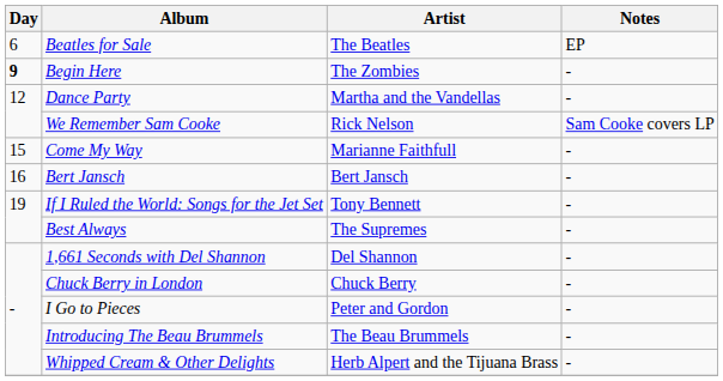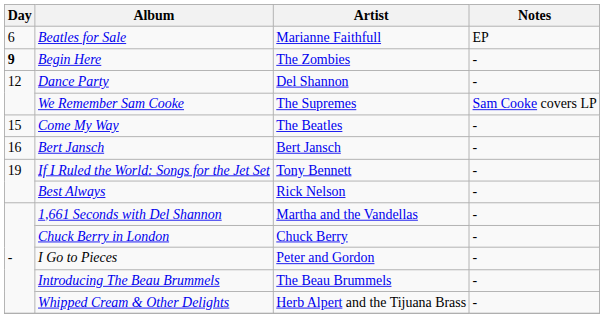 <table class="wikitable">
 <tr>
 <th>Day</th>
 <th>Album</th>
 <th>Artist</th>
 <th>Notes</th>
 </tr>
 <tr>
 <td rowspan="1" valign="top">6</td>
 <td><em><a href='#'>Beatles for Sale</a></em></td>
-<td><a href='#'>The Beatles</a></td>
+<td><a href='#'>Marianne Faithfull</a></td>
 <td>EP</td>
 </tr>
 <tr>
 <td rowspan="1" valign="top"><strong>9</strong></td>
 <td><em><a href='#'>Begin Here</a></em></td>
 <td><a href='#'>The Zombies</a></td>
 <td>-</td>
 </tr>
 <tr>
 <td rowspan="2" valign="top">12</td>
 <td><em><a href='#'>Dance Party</a></em></td>
-<td><a href='#'>Martha and the Vandellas</a></td>
+<td><a href='#'>Del Shannon</a></td>
 <td>-</td>
 </tr>
 <tr>
 <td><em><a href='#'>We Remember Sam Cooke</a></em></td>
-<td><a href='#'>Rick Nelson</a></td>
+<td><a href='#'>The Supremes</a></td>
 <td><a href='#'>Sam Cooke</a> covers LP</td>
 </tr>
 <tr>
 <td rowspan="1" valign="top">15</td>
 <td><em><a href='#'>Come My Way</a></em></td>
-<td><a href='#'>Marianne Faithfull</a></td>
+<td><a href='#'>The Beatles</a></td>
 <td>-</td>
 </tr>
 <tr>
 <td rowspan="1" valign="top">16</td>
 <td><em><a href='#'>Bert Jansch</a></em></td>
 <td><a href='#'>Bert Jansch</a></td>
 <td>-</td>
 </tr>
 <tr>
 <td rowspan="2" valign="top">19</td>
 <td><em><a href='#'>If I Ruled the World: Songs for the Jet Set</a></em></td>
 <td><a href='#'>Tony Bennett</a></td>
 <td>-</td>
 </tr>
 <tr>
 <td><em><a href='#'>Best Always</a></em></td>
-<td><a href='#'>The Supremes</a></td>
+<td><a href='#'>Rick Nelson</a></td>
 <td>-</td>
 </tr>
 <tr>
 <td rowspan="5">-</td>
 <td><em><a href='#'>1,661 Seconds with Del Shannon</a></em></td>
-<td><a href='#'>Del Shannon</a></td>
+<td><a href='#'>Martha and the Vandellas</a></td>
 <td>-</td>
 </tr>
 <tr>
 <td><em><a href='#'>Chuck Berry in London</a></em></td>
 <td><a href='#'>Chuck Berry</a></td>
 <td>-</td>
 </tr>
 <tr>
 <td><em>I Go to Pieces</em></td>
 <td><a href='#'>Peter and Gordon</a></td>
 <td>-</td>
 </tr>
 <tr>
 <td><em><a href='#'>Introducing The Beau Brummels</a></em></td>
 <td><a href='#'>The Beau Brummels</a></td>
 <td>-</td>
 </tr>
 <tr>
 <td><em><a href='#'>Whipped Cream & Other Delights</a></em></td>
 <td><a href='#'>Herb Alpert</a> and the Tijuana Brass</td>
 <td>-</td>
 </tr>
 <tr>
 </tr>
 </table>
